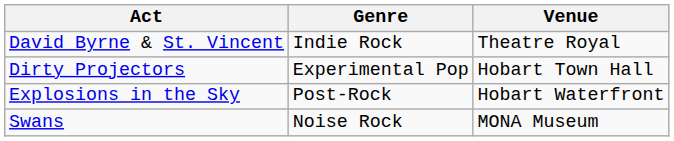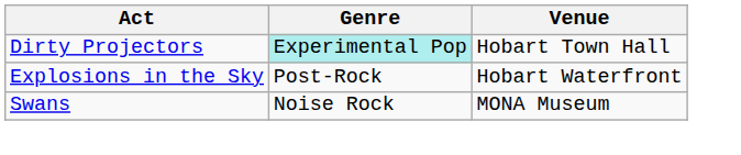 <table class="wikitable" style="line-height:0.95em;">
 <tr>
 <th>Act</th>
 <th>Genre</th>
 <th>Venue</th>
 </tr>
 <tr>
-<td><a href='#'>David Byrne</a> & <a href='#'>St. Vincent</a></td>
-<td>Indie Rock</td>
-<td>Theatre Royal</td>
-</tr>
-<tr>
 <td><a href='#'>Dirty Projectors</a></td>
-<td>Experimental Pop</td>
+<td style="background: paleturquoise;">Experimental Pop</td>
 <td>Hobart Town Hall</td>
 </tr>
 <tr>
 <td><a href='#'>Explosions in the Sky</a></td>
 <td>Post-Rock</td>
 <td>Hobart Waterfront</td>
 </tr>
 <tr>
 <td><a href='#'>Swans</a></td>
 <td>Noise Rock</td>
 <td>MONA Museum</td>
 </tr>
 </table>
